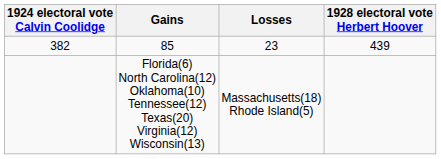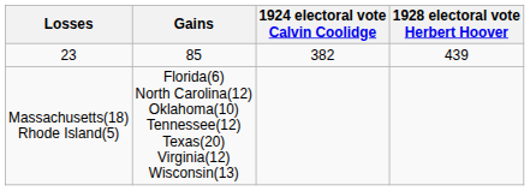 <table class="wikitable" style="text-align:center">
 <tr>
+<th>Losses</th>
+<th>Gains</th>
 <th>1924 electoral vote<br><a href='#'>Calvin Coolidge</a></th>
-<th>Gains</th>
-<th>Losses</th>
 <th>1928 electoral vote<br><a href='#'>Herbert Hoover</a></th>
 </tr>
 <tr>
+<td> 23</td>
+<td> 85</td>
 <td>382</td>
-<td> 85</td>
-<td> 23</td>
 <td>439</td>
 </tr>
 <tr>
+<td>Massachusetts(18)<br>Rhode Island(5)</td>
+<td>Florida(6)<br>North Carolina(12)<br>Oklahoma(10)<br>Tennessee(12)<br>Texas(20)<br>Virginia(12)<br>Wisconsin(13)</td>
 <td></td>
-<td>Florida(6)<br>North Carolina(12)<br>Oklahoma(10)<br>Tennessee(12)<br>Texas(20)<br>Virginia(12)<br>Wisconsin(13)</td>
-<td>Massachusetts(18)<br>Rhode Island(5)</td>
 <td></td>
 </tr>
 </table>
